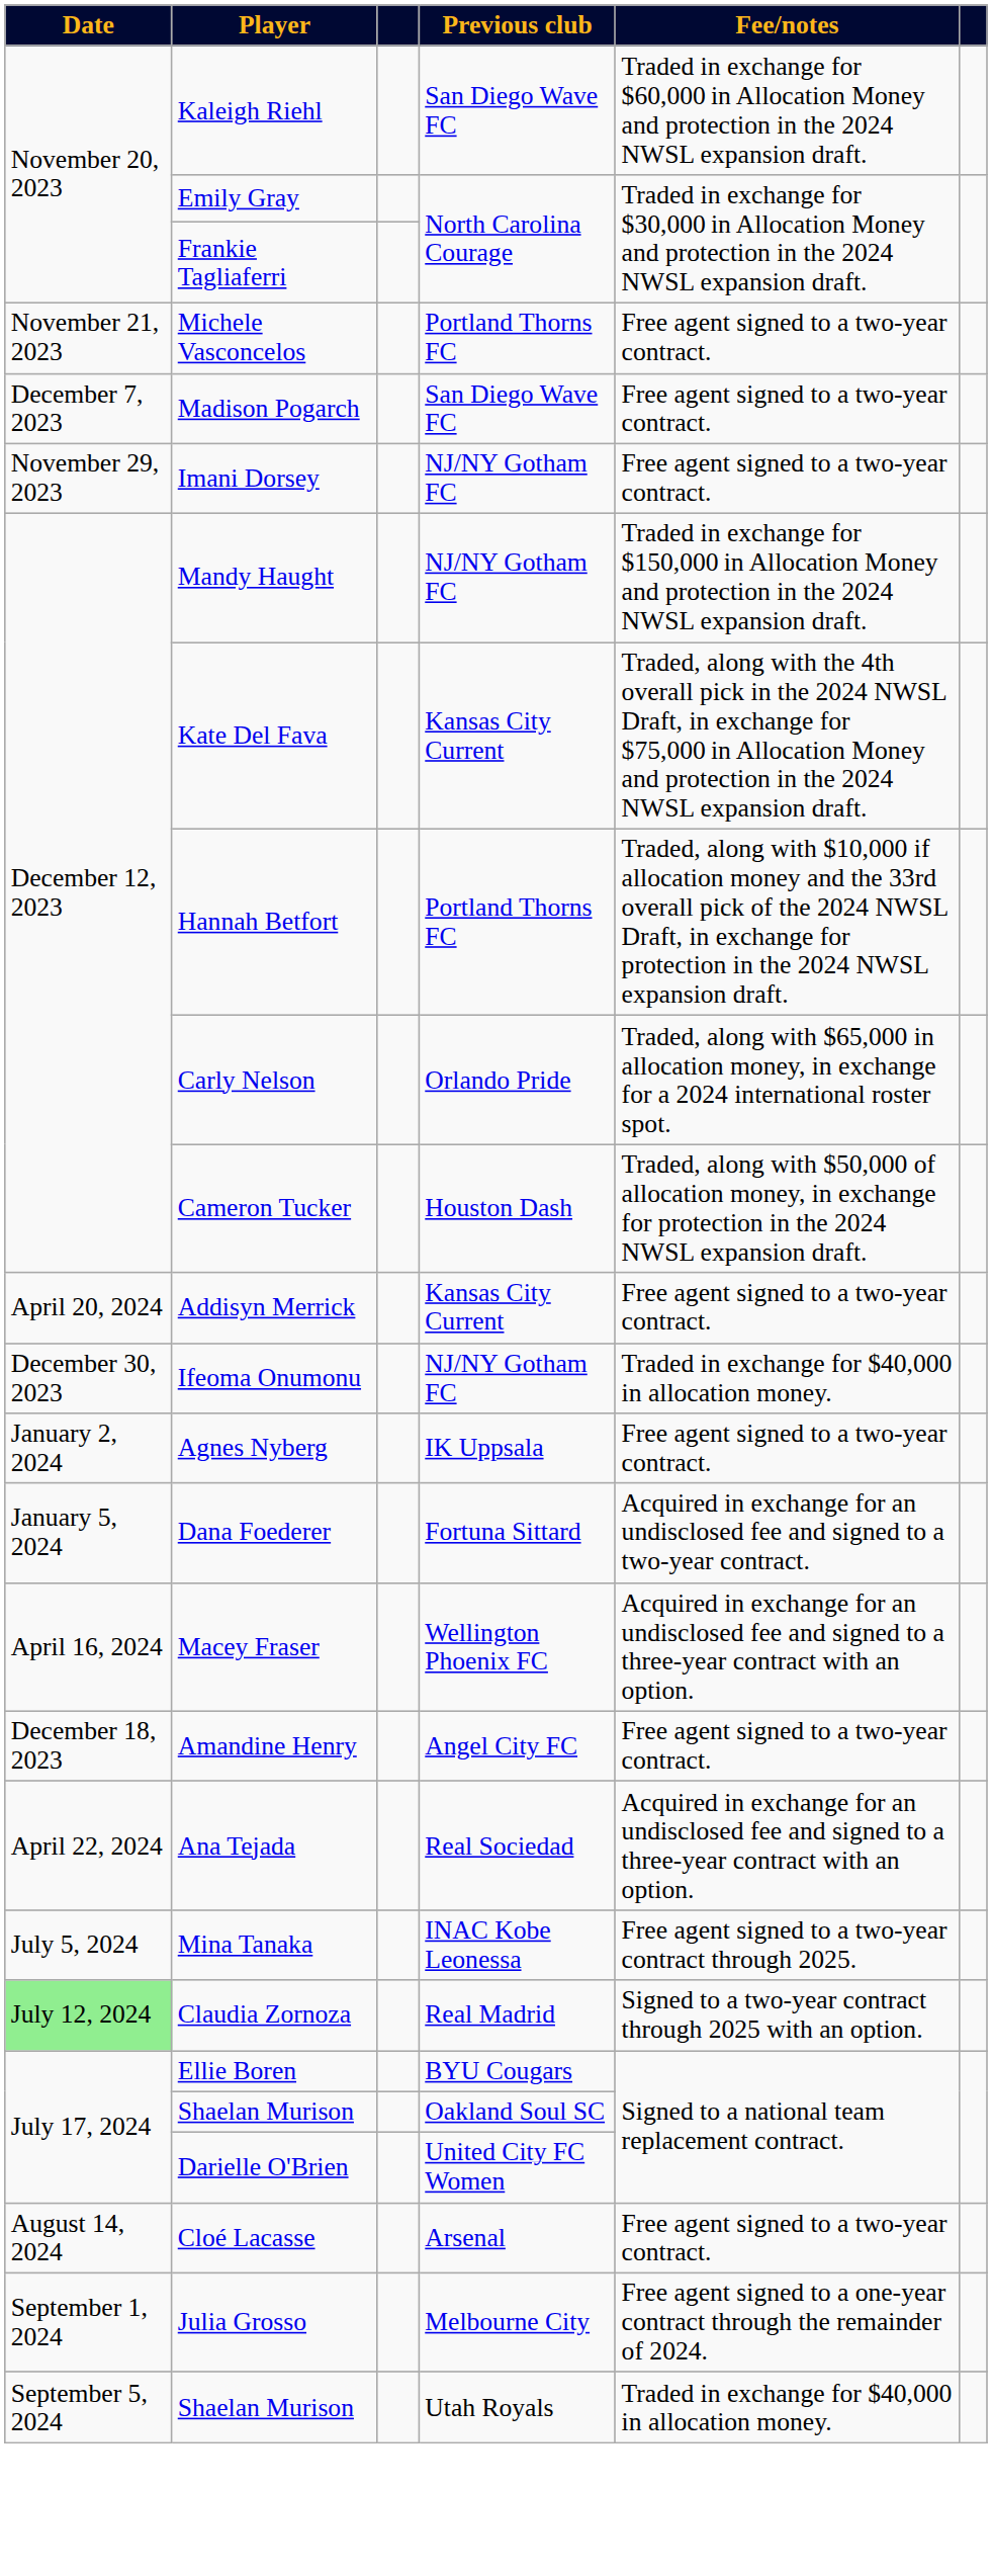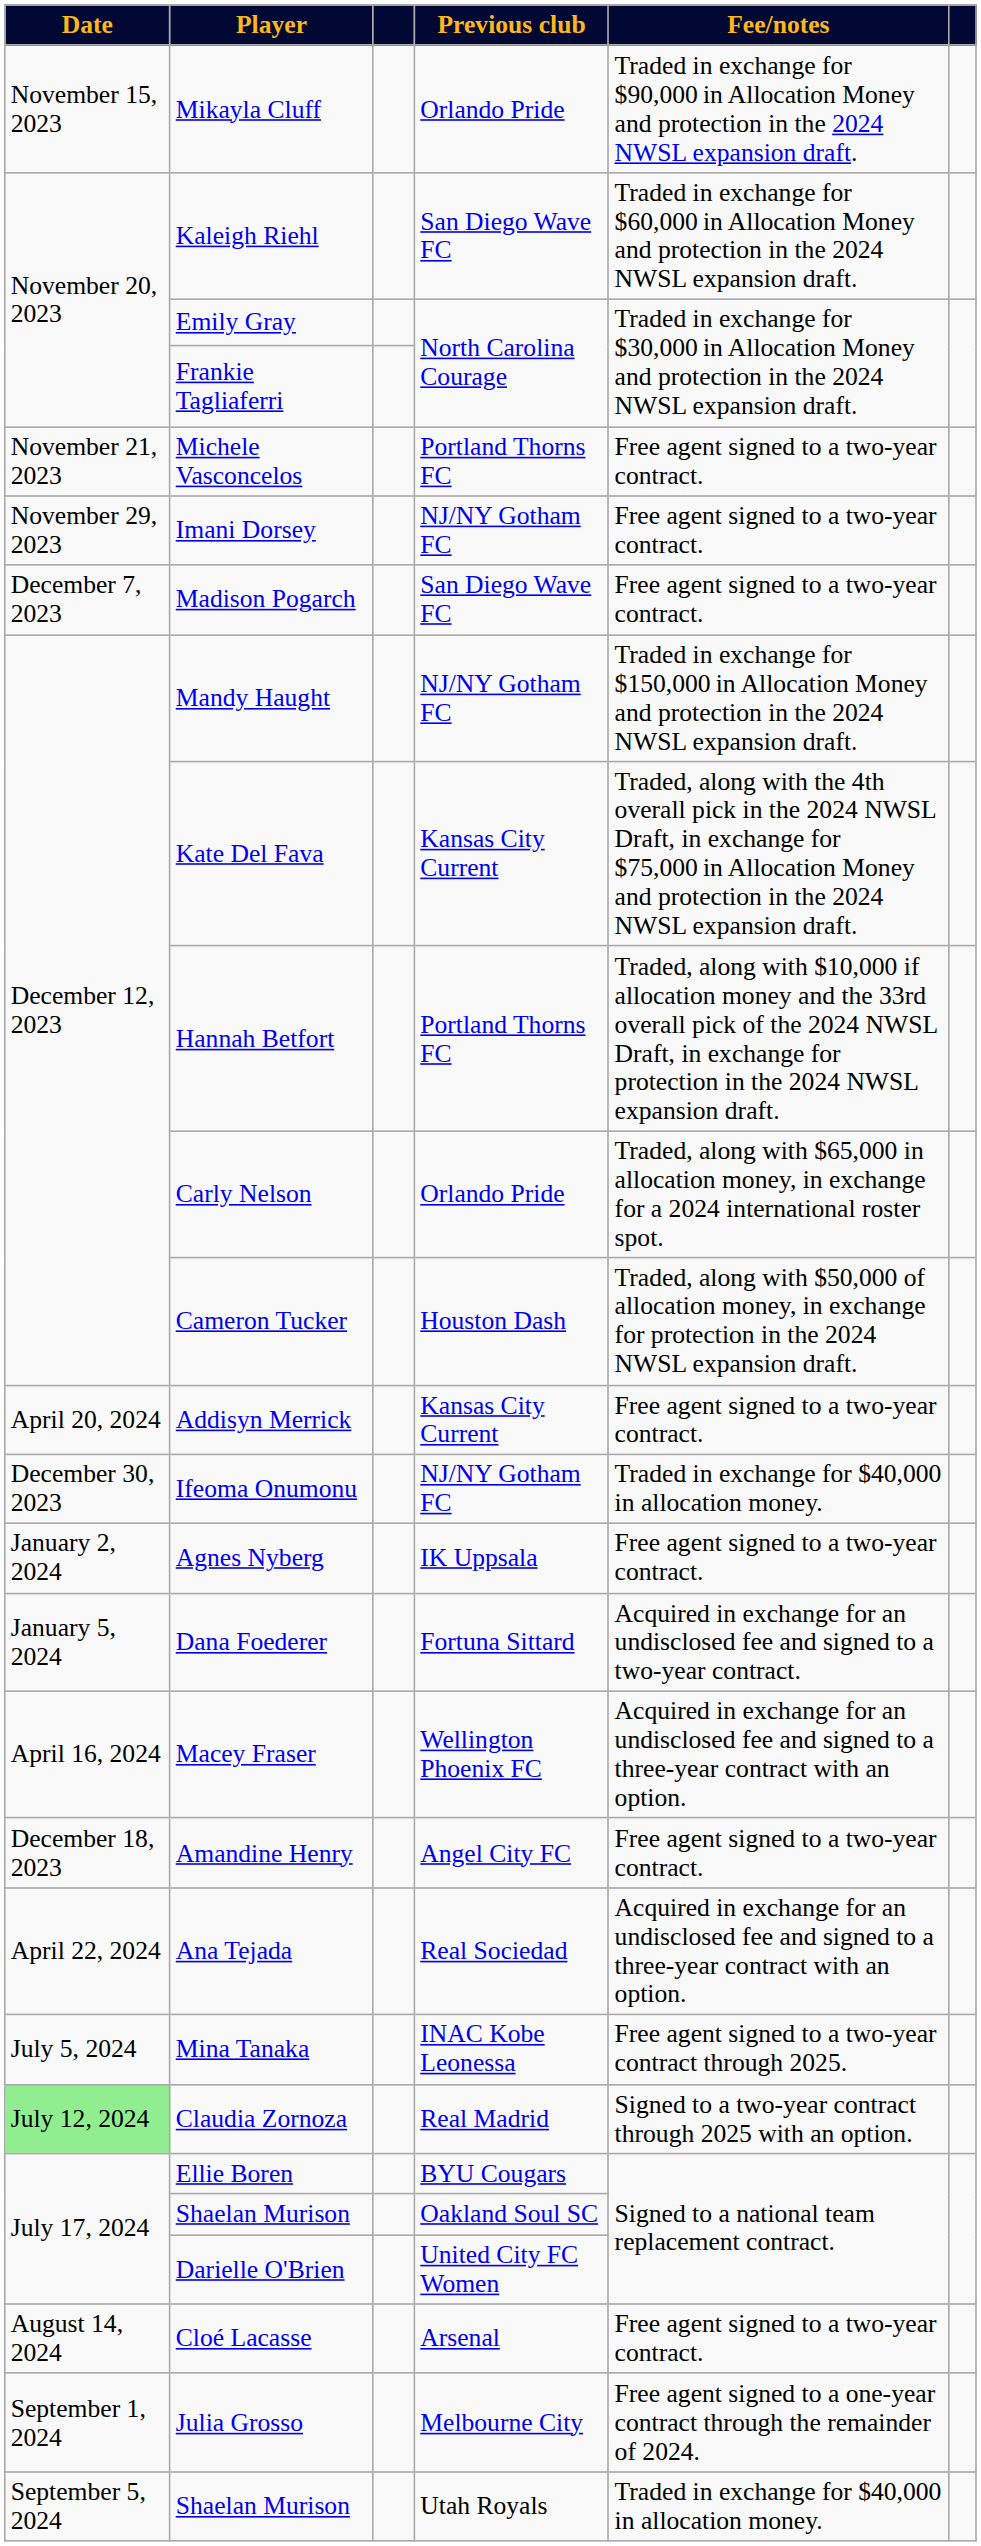 <table class="wikitable sortable">
 <tr>
 <th style="background:#000833; color:#FDB71A; width:150px;" scope="col" data-sort-type="date">Date</th>
 <th style="background:#000833; color:#FDB71A; width:200px;" scope="col">Player</th>
 <th style="background:#000833; color:#FDB71A; width:55px;" scope="col"></th>
 <th style="background:#000833; color:#FDB71A; width:200px;" scope="col">Previous club</th>
 <th style="background:#000833; color:#FDB71A; width:450px;" scope="col">Fee/notes</th>
 <th style="background:#000833; color:#FDB71A; width:30px;" scope="col"></th>
+</tr>
+<tr>
+<td>November 15, 2023</td>
+<td> <a href='#'>Mikayla Cluff</a></td>
+<td align="center"></td>
+<td> <a href='#'>Orlando Pride</a></td>
+<td>Traded in exchange for $90,000 in Allocation Money and protection in the <a href='#'>2024 NWSL expansion draft</a>.</td>
+<td></td>
 </tr>
 <tr>
 <td rowspan="3">November 20, 2023</td>
 <td> <a href='#'>Kaleigh Riehl</a></td>
 <td></td>
 <td> <a href='#'>San Diego Wave FC</a></td>
 <td>Traded in exchange for $60,000 in Allocation Money and protection in the 2024 NWSL expansion draft.</td>
 <td></td>
 </tr>
 <tr>
 <td> <a href='#'>Emily Gray</a></td>
 <td></td>
 <td rowspan="2"> <a href='#'>North Carolina Courage</a></td>
 <td rowspan="2">Traded in exchange for $30,000 in Allocation Money and protection in the 2024 NWSL expansion draft.</td>
 <td rowspan="2"></td>
 </tr>
 <tr>
 <td> <a href='#'>Frankie Tagliaferri</a></td>
 <td></td>
 </tr>
 <tr>
 <td>November 21, 2023</td>
 <td> <a href='#'>Michele Vasconcelos</a></td>
 <td></td>
 <td> <a href='#'>Portland Thorns FC</a></td>
 <td>Free agent signed to a two-year contract.</td>
 <td></td>
 </tr>
 <tr>
+<td>November 29, 2023</td>
+<td> <a href='#'>Imani Dorsey</a></td>
+<td></td>
+<td> <a href='#'>NJ/NY Gotham FC</a></td>
+<td>Free agent signed to a two-year contract.</td>
+<td></td>
+</tr>
+<tr>
 <td>December 7, 2023</td>
 <td> <a href='#'>Madison Pogarch</a></td>
 <td></td>
 <td> <a href='#'>San Diego Wave FC</a></td>
-<td>Free agent signed to a two-year contract.</td>
-<td></td>
-</tr>
-<tr>
-<td>November 29, 2023</td>
-<td> <a href='#'>Imani Dorsey</a></td>
-<td></td>
-<td> <a href='#'>NJ/NY Gotham FC</a></td>
 <td>Free agent signed to a two-year contract.</td>
 <td></td>
 </tr>
 <tr>
 <td rowspan="5">December 12, 2023</td>
 <td> <a href='#'>Mandy Haught</a></td>
 <td></td>
 <td> <a href='#'>NJ/NY Gotham FC</a></td>
 <td>Traded in exchange for $150,000 in Allocation Money and protection in the 2024 NWSL expansion draft.</td>
 <td></td>
 </tr>
 <tr>
 <td> <a href='#'>Kate Del Fava</a></td>
 <td></td>
 <td> <a href='#'>Kansas City Current</a></td>
 <td>Traded, along with the 4th overall pick in the 2024 NWSL Draft, in exchange for $75,000 in Allocation Money and protection in the 2024 NWSL expansion draft.</td>
 <td></td>
 </tr>
 <tr>
 <td> <a href='#'>Hannah Betfort</a></td>
 <td></td>
 <td> <a href='#'>Portland Thorns FC</a></td>
 <td>Traded, along with $10,000 if allocation money and the 33rd overall pick of the 2024 NWSL Draft, in exchange for protection in the 2024 NWSL expansion draft.</td>
 <td></td>
 </tr>
 <tr>
 <td> <a href='#'>Carly Nelson</a></td>
 <td></td>
 <td> <a href='#'>Orlando Pride</a></td>
 <td>Traded, along with $65,000 in allocation money, in exchange for a 2024 international roster spot.</td>
 <td></td>
 </tr>
 <tr>
 <td> <a href='#'>Cameron Tucker</a></td>
 <td></td>
 <td> <a href='#'>Houston Dash</a></td>
 <td>Traded, along with $50,000 of allocation money, in exchange for protection in the 2024 NWSL expansion draft.</td>
 <td></td>
 </tr>
 <tr>
 <td>April 20, 2024</td>
 <td> <a href='#'>Addisyn Merrick</a></td>
 <td></td>
 <td> <a href='#'>Kansas City Current</a></td>
 <td>Free agent signed to a two-year contract.</td>
 <td></td>
 </tr>
 <tr>
 <td>December 30, 2023</td>
 <td> <a href='#'>Ifeoma Onumonu</a></td>
 <td></td>
 <td> <a href='#'>NJ/NY Gotham FC</a></td>
 <td>Traded in exchange for $40,000 in allocation money.</td>
 <td></td>
 </tr>
 <tr>
 <td>January 2, 2024</td>
 <td> <a href='#'>Agnes Nyberg</a></td>
 <td></td>
 <td> <a href='#'>IK Uppsala</a></td>
 <td>Free agent signed to a two-year contract.</td>
 <td></td>
 </tr>
 <tr>
 <td>January 5, 2024</td>
 <td> <a href='#'>Dana Foederer</a></td>
 <td></td>
 <td> <a href='#'>Fortuna Sittard</a></td>
 <td>Acquired in exchange for an undisclosed fee and signed to a two-year contract.</td>
 <td></td>
 </tr>
 <tr>
 <td>April 16, 2024</td>
 <td> <a href='#'>Macey Fraser</a></td>
 <td></td>
 <td> <a href='#'>Wellington Phoenix FC</a></td>
 <td>Acquired in exchange for an undisclosed fee and signed to a three-year contract with an option.</td>
 <td></td>
 </tr>
 <tr>
 <td>December 18, 2023</td>
 <td> <a href='#'>Amandine Henry</a></td>
 <td></td>
 <td> <a href='#'>Angel City FC</a></td>
 <td>Free agent signed to a two-year contract.</td>
 <td></td>
 </tr>
 <tr>
 <td>April 22, 2024</td>
 <td> <a href='#'>Ana Tejada</a></td>
 <td></td>
 <td> <a href='#'>Real Sociedad</a></td>
 <td>Acquired in exchange for an undisclosed fee and signed to a three-year contract with an option.</td>
 <td></td>
 </tr>
 <tr>
 <td>July 5, 2024</td>
 <td> <a href='#'>Mina Tanaka</a></td>
 <td></td>
 <td> <a href='#'>INAC Kobe Leonessa</a></td>
 <td>Free agent signed to a two-year contract through 2025.</td>
 <td></td>
 </tr>
 <tr>
 <td style="background: lightgreen;">July 12, 2024</td>
 <td> <a href='#'>Claudia Zornoza</a></td>
 <td></td>
 <td> <a href='#'>Real Madrid</a></td>
 <td>Signed to a two-year contract through 2025 with an option.</td>
 <td></td>
 </tr>
 <tr>
 <td rowspan="3">July 17, 2024</td>
 <td> <a href='#'>Ellie Boren</a></td>
 <td></td>
 <td> <a href='#'>BYU Cougars</a></td>
 <td rowspan="3">Signed to a national team replacement contract.</td>
 <td rowspan="3"></td>
 </tr>
 <tr>
 <td> <a href='#'>Shaelan Murison</a></td>
 <td></td>
 <td> <a href='#'>Oakland Soul SC</a></td>
 </tr>
 <tr>
 <td> <a href='#'>Darielle O'Brien</a></td>
 <td></td>
 <td> <a href='#'>United City FC Women</a></td>
 </tr>
 <tr>
 <td>August 14, 2024</td>
 <td> <a href='#'>Cloé Lacasse</a></td>
 <td></td>
 <td> <a href='#'>Arsenal</a></td>
 <td>Free agent signed to a two-year contract.</td>
 <td></td>
 </tr>
 <tr>
 <td>September 1, 2024</td>
 <td> <a href='#'>Julia Grosso</a></td>
 <td></td>
 <td> <a href='#'>Melbourne City</a></td>
 <td>Free agent signed to a one-year contract through the remainder of 2024.</td>
 <td></td>
 </tr>
 <tr>
 <td>September 5, 2024</td>
 <td> <a href='#'>Shaelan Murison</a></td>
 <td></td>
 <td> Utah Royals</td>
 <td>Traded in exchange for $40,000 in allocation money.</td>
 <td></td>
 </tr>
 </table>
